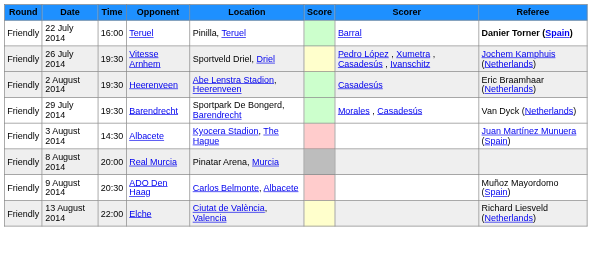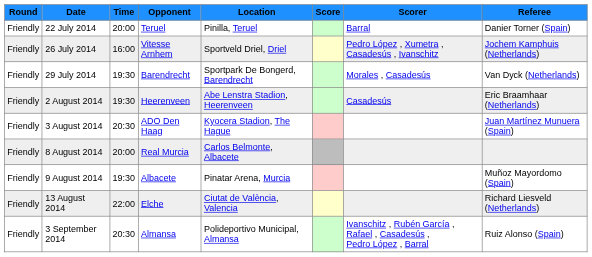 <table cellpadding="4" cellspacing="0" border="1" style="text-align: left; font-size: 85%; border: gray solid 1px; border-collapse: collapse;">
 <tr align="center" bgcolor="#1E90FF">
 <th>Round</th>
 <th>Date</th>
 <th>Time</th>
 <th>Opponent</th>
 <th>Location</th>
 <th>Score</th>
 <th>Scorer</th>
 <th>Referee</th>
 </tr>
 <tr>
 <td>Friendly</td>
 <td>22 July 2014</td>
-<td>16:00</td>
+<td>20:00</td>
 <td> <a href='#'>Teruel</a></td>
 <td>Pinilla, <a href='#'>Teruel</a></td>
 <td bgcolor="#CCFFCC"></td>
 <td><a href='#'>Barral</a> </td>
-<td><strong>Danier Torner (<a href='#'>Spain</a>)</strong></td>
+<td>Danier Torner (<a href='#'>Spain</a>)</td>
 </tr>
 <tr bgcolor="#EFEFEF">
 <td>Friendly</td>
 <td>26 July 2014</td>
-<td>19:30</td>
+<td>16:00</td>
 <td> <a href='#'>Vitesse Arnhem</a></td>
 <td>Sportveld Driel, <a href='#'>Driel</a></td>
 <td bgcolor="#FFFFCC"></td>
 <td><a href='#'>Pedro López</a> , <a href='#'>Xumetra</a> , <a href='#'>Casadesús</a> , <a href='#'>Ivanschitz</a> </td>
 <td><a href='#'>Jochem Kamphuis</a> (<a href='#'>Netherlands</a>)</td>
+</tr>
+<tr>
+<td>Friendly</td>
+<td>29 July 2014</td>
+<td>19:30</td>
+<td> <a href='#'>Barendrecht</a></td>
+<td>Sportpark De Bongerd, <a href='#'>Barendrecht</a></td>
+<td bgcolor="#CCFFCC"></td>
+<td><a href='#'>Morales</a> , <a href='#'>Casadesús</a> </td>
+<td>Van Dyck (<a href='#'>Netherlands</a>)</td>
 </tr>
 <tr bgcolor="#EFEFEF">
 <td>Friendly</td>
 <td>2 August 2014</td>
 <td>19:30</td>
 <td> <a href='#'>Heerenveen</a></td>
 <td><a href='#'>Abe Lenstra Stadion</a>, <a href='#'>Heerenveen</a></td>
 <td bgcolor="#CCFFCC"></td>
 <td><a href='#'>Casadesús</a> </td>
 <td>Eric Braamhaar (<a href='#'>Netherlands</a>)</td>
 </tr>
 <tr>
 <td>Friendly</td>
-<td>29 July 2014</td>
-<td>19:30</td>
-<td> <a href='#'>Barendrecht</a></td>
-<td>Sportpark De Bongerd, <a href='#'>Barendrecht</a></td>
-<td bgcolor="#CCFFCC"></td>
-<td><a href='#'>Morales</a> , <a href='#'>Casadesús</a> </td>
-<td>Van Dyck (<a href='#'>Netherlands</a>)</td>
-</tr>
-<tr>
-<td>Friendly</td>
 <td>3 August 2014</td>
-<td>14:30</td>
-<td> <a href='#'>Albacete</a></td>
+<td>20:30</td>
+<td> <a href='#'>ADO Den Haag</a></td>
 <td><a href='#'>Kyocera Stadion</a>, <a href='#'>The Hague</a></td>
 <td bgcolor="#FFCCCC"></td>
 <td></td>
 <td><a href='#'>Juan Martínez Munuera</a> (<a href='#'>Spain</a>)</td>
 </tr>
 <tr bgcolor="#EFEFEF">
 <td>Friendly</td>
 <td>8 August 2014</td>
 <td>20:00</td>
 <td> <a href='#'>Real Murcia</a></td>
-<td>Pinatar Arena, <a href='#'>Murcia</a></td>
+<td><a href='#'>Carlos Belmonte</a>, <a href='#'>Albacete</a></td>
 <td bgcolor="#BDBDBD"></td>
 <td></td>
 <td></td>
 </tr>
 <tr>
 <td>Friendly</td>
 <td>9 August 2014</td>
-<td>20:30</td>
-<td> <a href='#'>ADO Den Haag</a></td>
-<td><a href='#'>Carlos Belmonte</a>, <a href='#'>Albacete</a></td>
+<td>19:30</td>
+<td> <a href='#'>Albacete</a></td>
+<td>Pinatar Arena, <a href='#'>Murcia</a></td>
 <td bgcolor="#FFCCCC"></td>
 <td></td>
 <td>Muñoz Mayordomo (<a href='#'>Spain</a>)</td>
 </tr>
 <tr bgcolor="#EFEFEF">
 <td>Friendly</td>
 <td>13 August 2014</td>
 <td>22:00</td>
 <td> <a href='#'>Elche</a></td>
 <td><a href='#'>Ciutat de València</a>, <a href='#'>Valencia</a></td>
 <td bgcolor="#FFFFCC"></td>
 <td></td>
 <td>Richard Liesveld (<a href='#'>Netherlands</a>)</td>
 </tr>
+<tr>
+<td>Friendly</td>
+<td>3 September 2014</td>
+<td>20:30</td>
+<td> <a href='#'>Almansa</a></td>
+<td>Polideportivo Municipal, <a href='#'>Almansa</a></td>
+<td bgcolor="#CCFFCC"></td>
+<td><a href='#'>Ivanschitz</a> , <a href='#'>Rubén García</a> , <a href='#'>Rafael</a> , <a href='#'>Casadesús</a> ,<br> <a href='#'>Pedro López</a> , <a href='#'>Barral</a> </td>
+<td>Ruiz Alonso (<a href='#'>Spain</a>)</td>
+</tr>
 </table>
